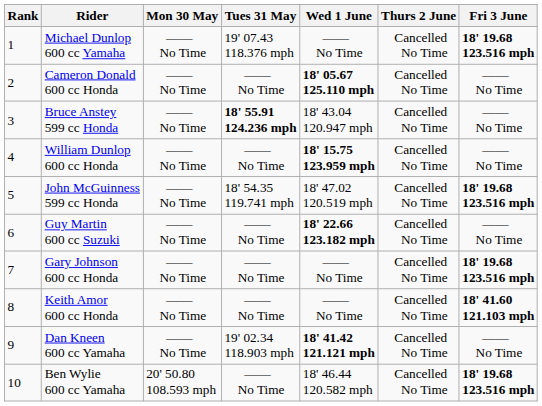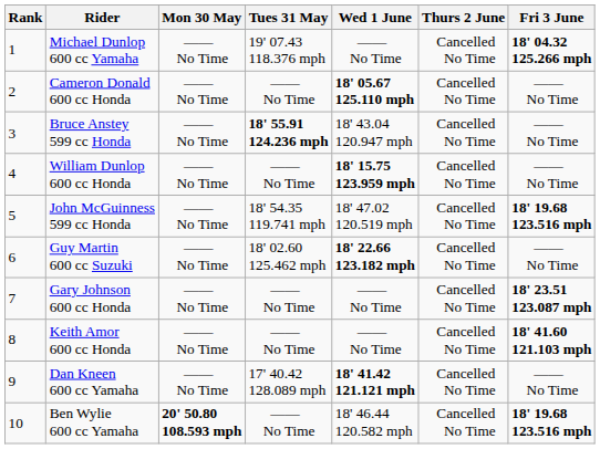 <table class="wikitable" style="font-size: 90%;">
 <tr style="background:#efefef;">
 <th>Rank</th>
 <th>Rider</th>
 <th>Mon 30 May</th>
 <th>Tues 31 May</th>
 <th>Wed 1 June</th>
 <th>Thurs 2 June</th>
 <th>Fri 3 June</th>
 </tr>
 <tr>
 <td>1</td>
 <td> <a href='#'>Michael Dunlop</a><br> 600 cc <a href='#'>Yamaha</a></td>
 <td>      ——<br>    No Time</td>
 <td>19' 07.43 <br> 118.376 mph</td>
 <td>      ——<br>    No Time</td>
 <td>    Cancelled <br>       No Time</td>
-<td><strong>18' 19.68 <br> 123.516 mph</strong></td>
+<td><strong>18' 04.32 <br> 125.266 mph</strong></td>
 </tr>
 <tr>
 <td>2</td>
 <td> <a href='#'>Cameron Donald</a><br> 600 cc Honda</td>
 <td>      ——<br>    No Time</td>
 <td>      ——<br>    No Time</td>
 <td><strong>18' 05.67 <br> 125.110 mph</strong></td>
 <td>    Cancelled <br>       No Time</td>
 <td>      ——<br>    No Time</td>
 </tr>
 <tr>
 <td>3</td>
 <td> <a href='#'>Bruce Anstey</a><br> 599 cc <a href='#'>Honda</a></td>
 <td>      ——<br>    No Time</td>
 <td><strong>18' 55.91 <br> 124.236 mph</strong></td>
 <td>18' 43.04 <br> 120.947 mph</td>
 <td>    Cancelled <br>       No Time</td>
 <td>      ——<br>    No Time</td>
 </tr>
 <tr>
 <td>4</td>
 <td> <a href='#'>William Dunlop</a><br> 600 cc Honda</td>
 <td>      ——<br>    No Time</td>
 <td>      ——<br>    No Time</td>
 <td><strong>18' 15.75 <br> 123.959 mph</strong></td>
 <td>    Cancelled <br>       No Time</td>
 <td>      ——<br>    No Time</td>
 </tr>
 <tr>
 <td>5</td>
 <td> <a href='#'>John McGuinness</a><br> 599 cc Honda</td>
 <td>      ——<br>    No Time</td>
 <td>18' 54.35 <br> 119.741 mph</td>
 <td>18' 47.02 <br> 120.519 mph</td>
 <td>    Cancelled <br>       No Time</td>
 <td><strong>18' 19.68 <br> 123.516 mph</strong></td>
 </tr>
 <tr>
 <td>6</td>
 <td> <a href='#'>Guy Martin</a><br> 600 cc <a href='#'>Suzuki</a></td>
 <td>      ——<br>    No Time</td>
-<td>      ——<br>    No Time</td>
+<td>18' 02.60 <br> 125.462 mph</td>
 <td><strong>18' 22.66 <br> 123.182 mph</strong></td>
 <td>    Cancelled <br>       No Time</td>
 <td>      ——<br>    No Time</td>
 </tr>
 <tr>
 <td>7</td>
 <td> <a href='#'>Gary Johnson</a><br> 600 cc Honda</td>
 <td>      ——<br>    No Time</td>
 <td>      ——<br>    No Time</td>
 <td>      ——<br>    No Time</td>
 <td>    Cancelled <br>       No Time</td>
-<td><strong>18' 19.68 <br> 123.516 mph</strong></td>
+<td><strong>18' 23.51 <br> 123.087 mph</strong></td>
 </tr>
 <tr>
 <td>8</td>
 <td> <a href='#'>Keith Amor</a><br> 600 cc Honda</td>
 <td>      ——<br>    No Time</td>
 <td>      ——<br>    No Time</td>
 <td>      ——<br>    No Time</td>
 <td>    Cancelled <br>       No Time</td>
 <td><strong>18' 41.60 <br> 121.103 mph</strong></td>
 </tr>
 <tr>
 <td>9</td>
 <td> <a href='#'>Dan Kneen</a><br> 600 cc Yamaha</td>
 <td>      ——<br>    No Time</td>
-<td>19' 02.34 <br> 118.903 mph</td>
+<td>17' 40.42 <br> 128.089 mph</td>
 <td><strong>18' 41.42 <br> 121.121 mph</strong></td>
 <td>    Cancelled <br>       No Time</td>
 <td>      ——<br>    No Time</td>
 </tr>
 <tr>
 <td>10</td>
 <td> Ben Wylie<br> 600 cc Yamaha</td>
-<td>20' 50.80 <br> 108.593 mph</td>
+<td><strong>20' 50.80 <br> 108.593 mph</strong></td>
 <td>      ——<br>    No Time</td>
 <td>18' 46.44 <br> 120.582 mph</td>
 <td>    Cancelled <br>       No Time</td>
 <td><strong>18' 19.68 <br> 123.516 mph</strong></td>
 </tr>
 </table>
